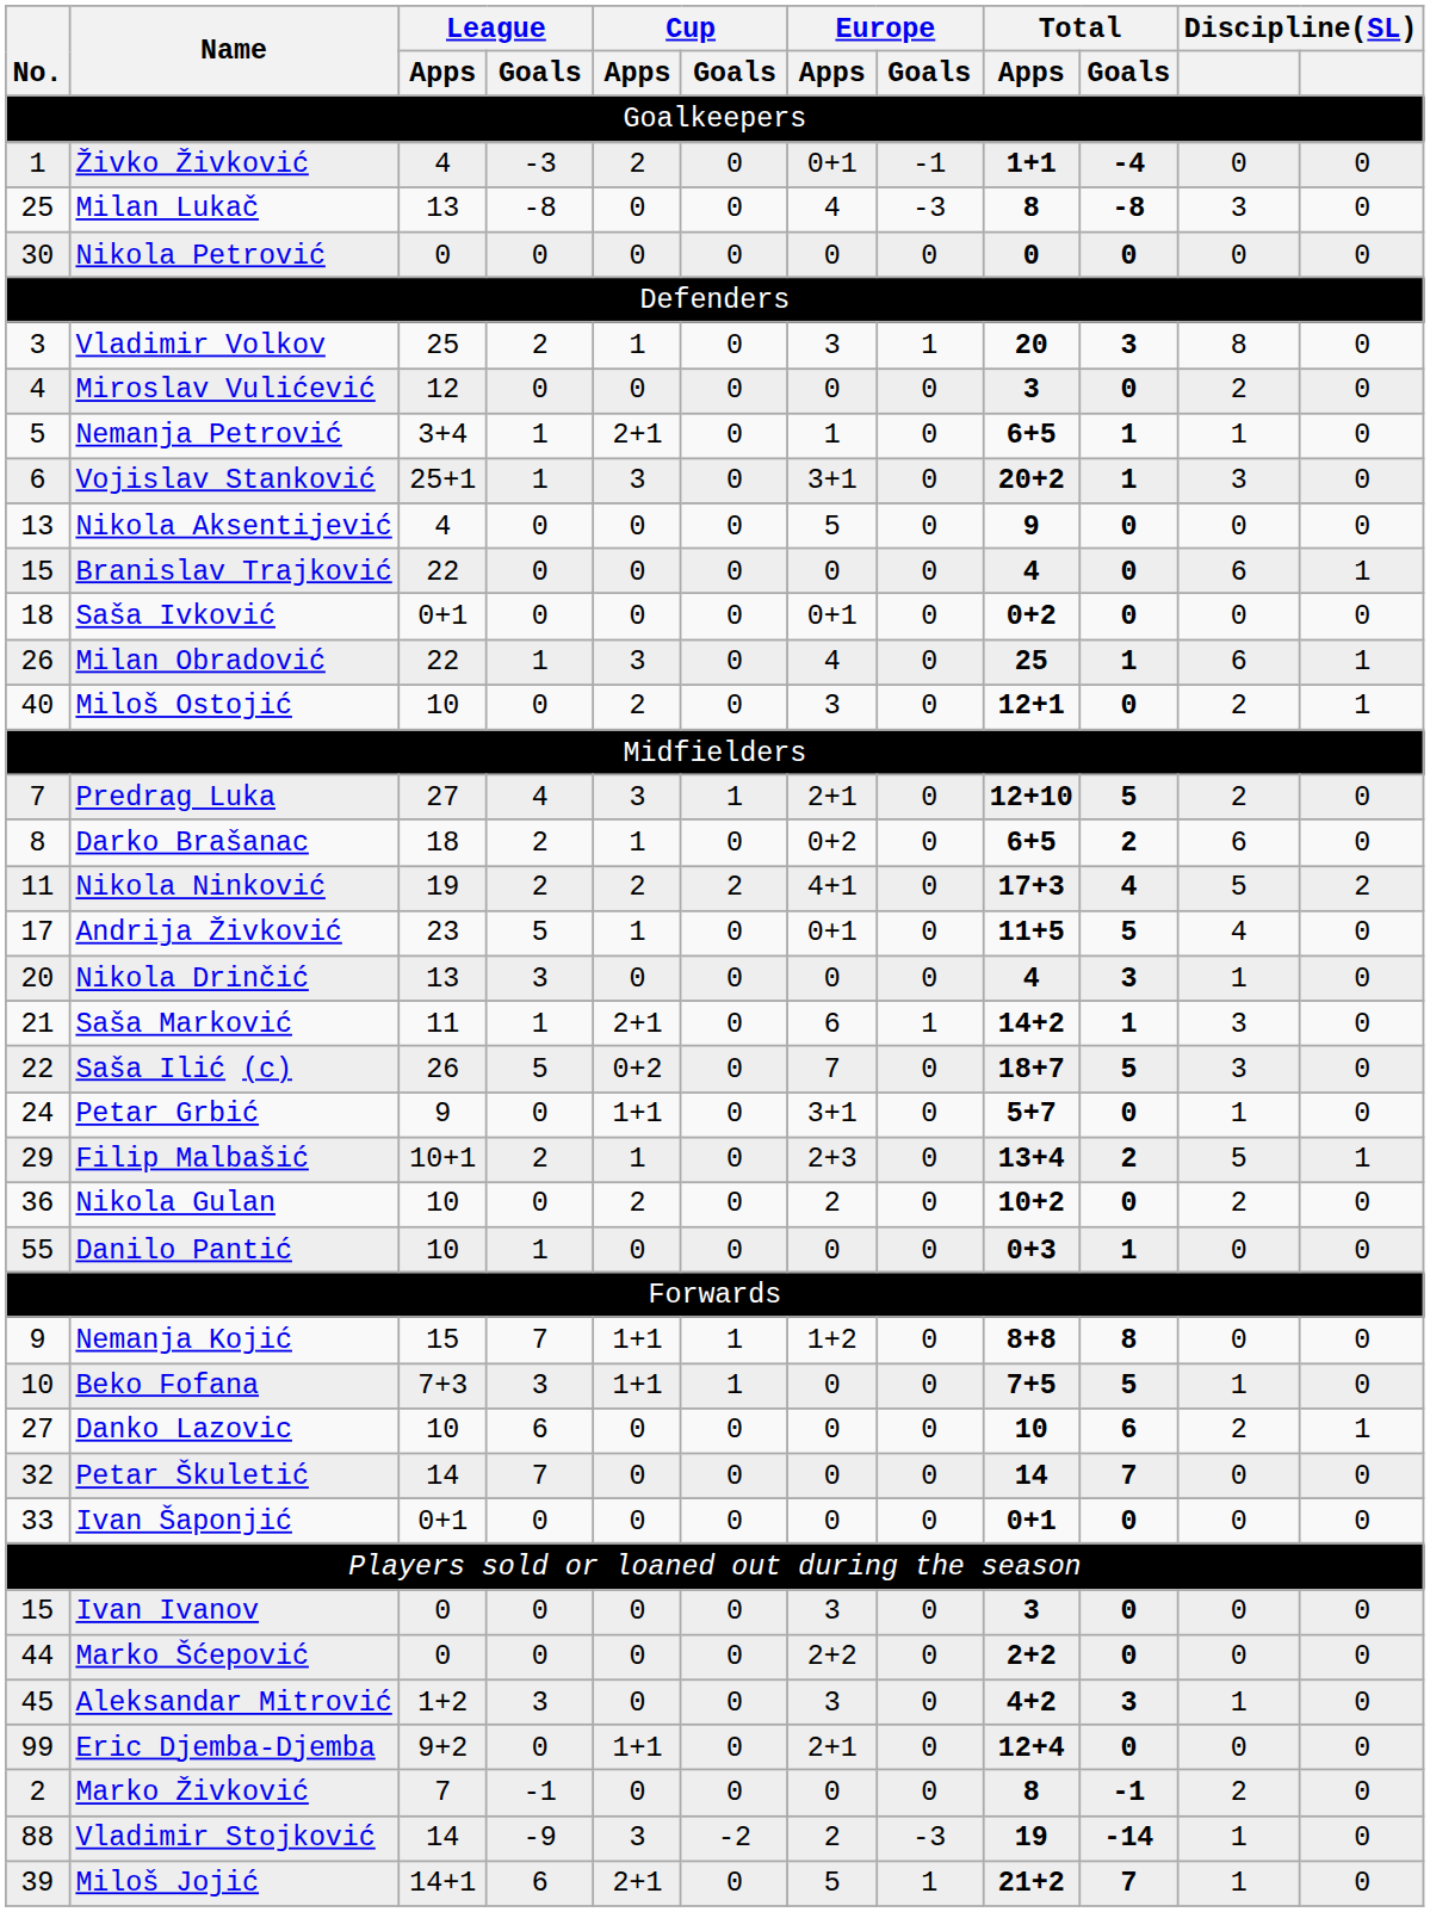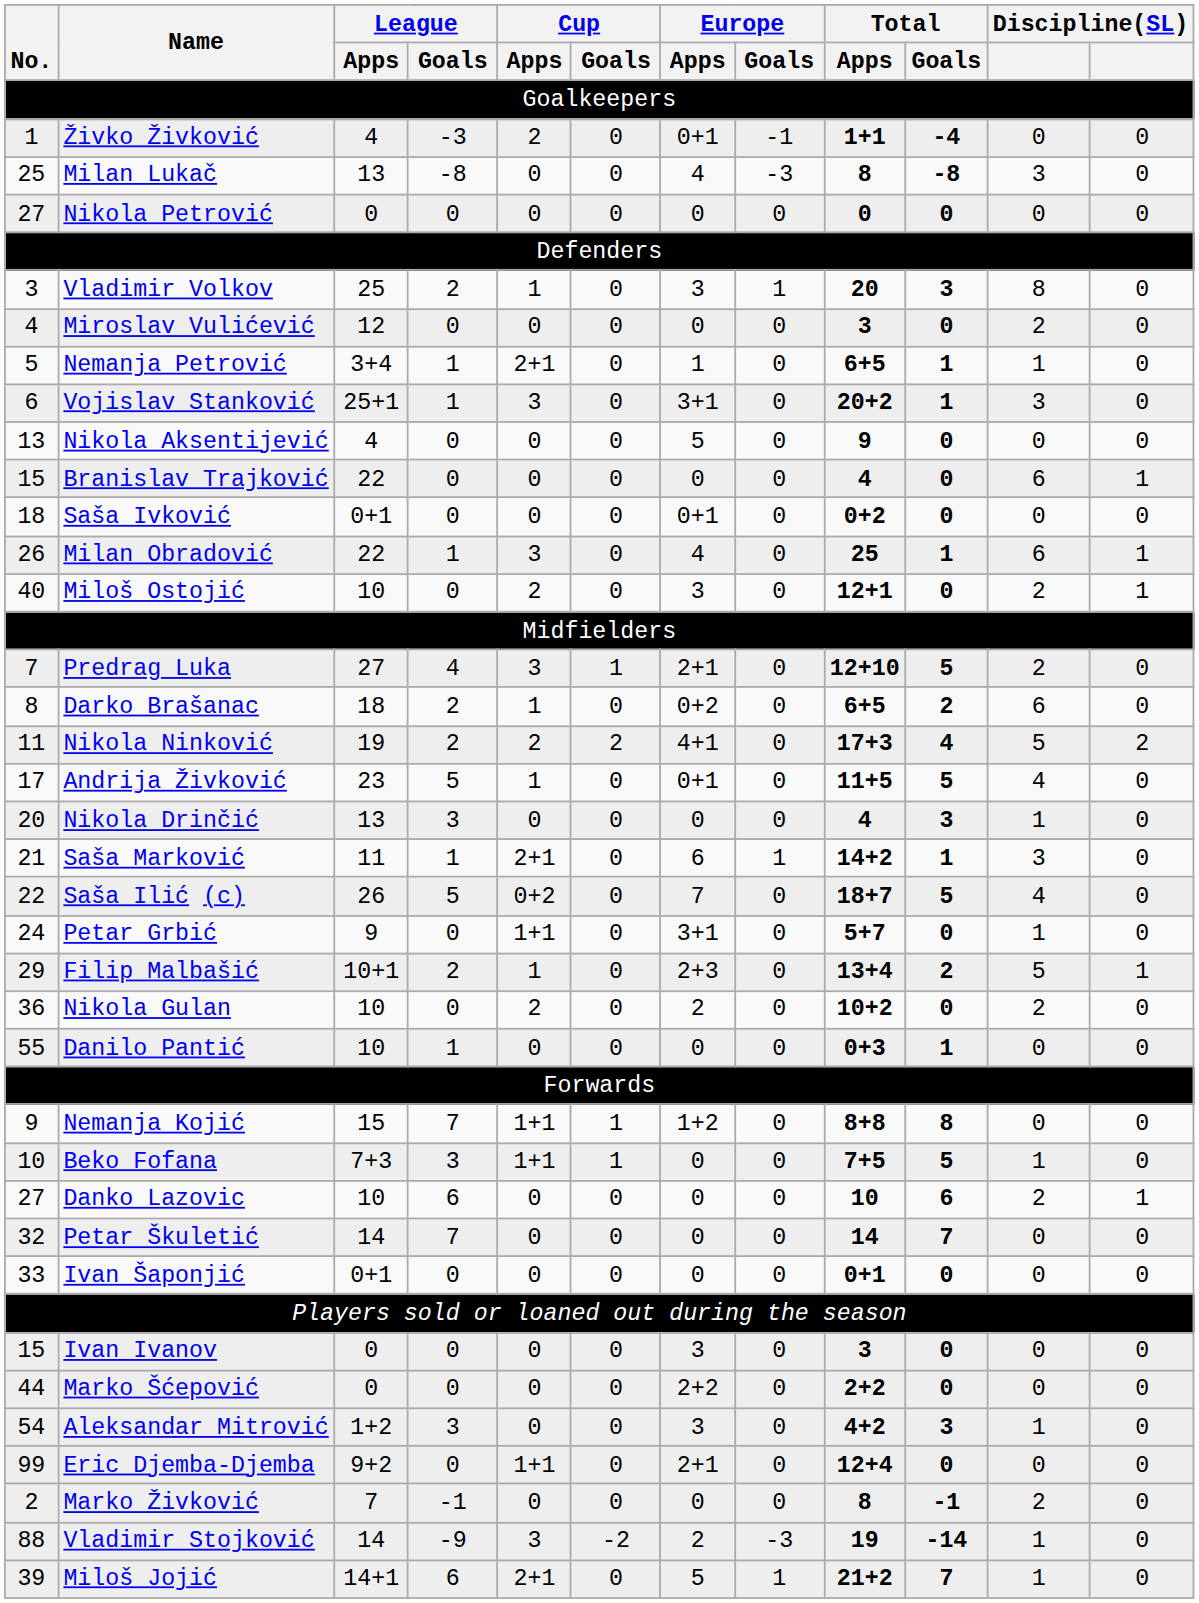 <table class="wikitable" style="text-align:center">
 <tr>
 <th rowspan=2 valign="bottom">No.</th>
 <th rowspan=2>Name</th>
 <th colspan=2 width="85"><a href='#'>League</a></th>
 <th colspan=2 width="85"><a href='#'>Cup</a></th>
 <th colspan=2 width="85"><a href='#'>Europe</a></th>
 <th colspan=2 width="85">Total</th>
 <th colspan=2 width="85">Discipline(<a href='#'>SL</a>)</th>
 </tr>
 <tr>
 <th>Apps</th>
 <th>Goals</th>
 <th>Apps</th>
 <th>Goals</th>
 <th>Apps</th>
 <th>Goals</th>
 <th>Apps</th>
 <th>Goals</th>
 <th></th>
 <th></th>
 </tr>
 <tr>
 <td style="background: black;color:white" align=center colspan=15>Goalkeepers</td>
 </tr>
 <tr bgcolor=#EEEEEE>
 <td>1</td>
 <td align=left> <a href='#'>Živko Živković</a></td>
 <td>4</td>
 <td>-3</td>
 <td>2</td>
 <td>0</td>
 <td>0+1</td>
 <td>-1</td>
 <td><strong>1+1</strong></td>
 <td><strong>-4</strong></td>
 <td>0</td>
 <td>0</td>
 </tr>
 <tr>
 <td>25</td>
 <td align=left> <a href='#'>Milan Lukač</a></td>
 <td>13</td>
 <td>-8</td>
 <td>0</td>
 <td>0</td>
 <td>4</td>
 <td>-3</td>
 <td><strong>8</strong></td>
 <td><strong>-8</strong></td>
 <td>3</td>
 <td>0</td>
 </tr>
 <tr bgcolor=#EEEEEE>
-<td>30</td>
+<td>27</td>
 <td align=left> <a href='#'>Nikola Petrović</a></td>
 <td>0</td>
 <td>0</td>
 <td>0</td>
 <td>0</td>
 <td>0</td>
 <td>0</td>
 <td><strong>0</strong></td>
 <td><strong>0</strong></td>
 <td>0</td>
 <td>0</td>
 </tr>
 <tr>
 <td align=center colspan=15 style="background: black;color:white">Defenders</td>
 </tr>
 <tr>
 <td>3</td>
 <td align=left> <a href='#'>Vladimir Volkov</a></td>
 <td>25</td>
 <td>2</td>
 <td>1</td>
 <td>0</td>
 <td>3</td>
 <td>1</td>
 <td><strong>20</strong></td>
 <td><strong>3</strong></td>
 <td>8</td>
 <td>0</td>
 </tr>
 <tr bgcolor=#EEEEEE>
 <td>4</td>
 <td align=left> <a href='#'>Miroslav Vulićević</a></td>
 <td>12</td>
 <td>0</td>
 <td>0</td>
 <td>0</td>
 <td>0</td>
 <td>0</td>
 <td><strong>3</strong></td>
 <td><strong>0</strong></td>
 <td>2</td>
 <td>0</td>
 </tr>
 <tr>
 <td>5</td>
 <td align=left> <a href='#'>Nemanja Petrović</a></td>
 <td>3+4</td>
 <td>1</td>
 <td>2+1</td>
 <td>0</td>
 <td>1</td>
 <td>0</td>
 <td><strong>6+5</strong></td>
 <td><strong>1</strong></td>
 <td>1</td>
 <td>0</td>
 </tr>
 <tr bgcolor=#EEEEEE>
 <td>6</td>
 <td align=left> <a href='#'>Vojislav Stanković</a></td>
 <td>25+1</td>
 <td>1</td>
 <td>3</td>
 <td>0</td>
 <td>3+1</td>
 <td>0</td>
 <td><strong>20+2</strong></td>
 <td><strong>1</strong></td>
 <td>3</td>
 <td>0</td>
 </tr>
 <tr>
 <td>13</td>
 <td align=left> <a href='#'>Nikola Aksentijević</a></td>
 <td>4</td>
 <td>0</td>
 <td>0</td>
 <td>0</td>
 <td>5</td>
 <td>0</td>
 <td><strong>9</strong></td>
 <td><strong>0</strong></td>
 <td>0</td>
 <td>0</td>
 </tr>
 <tr bgcolor=#EEEEEE>
 <td>15</td>
 <td align=left> <a href='#'>Branislav Trajković</a></td>
 <td>22</td>
 <td>0</td>
 <td>0</td>
 <td>0</td>
 <td>0</td>
 <td>0</td>
 <td><strong>4</strong></td>
 <td><strong>0</strong></td>
 <td>6</td>
 <td>1</td>
 </tr>
 <tr>
 <td>18</td>
 <td align=left> <a href='#'>Saša Ivković</a></td>
 <td>0+1</td>
 <td>0</td>
 <td>0</td>
 <td>0</td>
 <td>0+1</td>
 <td>0</td>
 <td><strong>0+2</strong></td>
 <td><strong>0</strong></td>
 <td>0</td>
 <td>0</td>
 </tr>
 <tr bgcolor=#EEEEEE>
 <td>26</td>
 <td align=left> <a href='#'>Milan Obradović</a></td>
 <td>22</td>
 <td>1</td>
 <td>3</td>
 <td>0</td>
 <td>4</td>
 <td>0</td>
 <td><strong>25</strong></td>
 <td><strong>1</strong></td>
 <td>6</td>
 <td>1</td>
 </tr>
 <tr>
 <td>40</td>
 <td align=left> <a href='#'>Miloš Ostojić</a></td>
 <td>10</td>
 <td>0</td>
 <td>2</td>
 <td>0</td>
 <td>3</td>
 <td>0</td>
 <td><strong>12+1</strong></td>
 <td><strong>0</strong></td>
 <td>2</td>
 <td>1</td>
 </tr>
 <tr>
 <td align=center colspan=15 style="background: black;color:white">Midfielders</td>
 </tr>
 <tr bgcolor=#EEEEEE>
 <td>7</td>
 <td align=left> <a href='#'>Predrag Luka</a></td>
 <td>27</td>
 <td>4</td>
 <td>3</td>
 <td>1</td>
 <td>2+1</td>
 <td>0</td>
 <td><strong>12+10</strong></td>
 <td><strong>5</strong></td>
 <td>2</td>
 <td>0</td>
 </tr>
 <tr>
 <td>8</td>
 <td align=left> <a href='#'>Darko Brašanac</a></td>
 <td>18</td>
 <td>2</td>
 <td>1</td>
 <td>0</td>
 <td>0+2</td>
 <td>0</td>
 <td><strong>6+5</strong></td>
 <td><strong>2</strong></td>
 <td>6</td>
 <td>0</td>
 </tr>
 <tr bgcolor=#EEEEEE>
 <td>11</td>
 <td align=left> <a href='#'>Nikola Ninković</a></td>
 <td>19</td>
 <td>2</td>
 <td>2</td>
 <td>2</td>
 <td>4+1</td>
 <td>0</td>
 <td><strong>17+3</strong></td>
 <td><strong>4</strong></td>
 <td>5</td>
 <td>2</td>
 </tr>
 <tr>
 <td>17</td>
 <td align=left> <a href='#'>Andrija Živković</a></td>
 <td>23</td>
 <td>5</td>
 <td>1</td>
 <td>0</td>
 <td>0+1</td>
 <td>0</td>
 <td><strong>11+5</strong></td>
 <td><strong>5</strong></td>
 <td>4</td>
 <td>0</td>
 </tr>
 <tr bgcolor=#EEEEEE>
 <td>20</td>
 <td align=left> <a href='#'>Nikola Drinčić</a></td>
 <td>13</td>
 <td>3</td>
 <td>0</td>
 <td>0</td>
 <td>0</td>
 <td>0</td>
 <td><strong>4</strong></td>
 <td><strong>3</strong></td>
 <td>1</td>
 <td>0</td>
 </tr>
 <tr>
 <td>21</td>
 <td align=left> <a href='#'>Saša Marković</a></td>
 <td>11</td>
 <td>1</td>
 <td>2+1</td>
 <td>0</td>
 <td>6</td>
 <td>1</td>
 <td><strong>14+2</strong></td>
 <td><strong>1</strong></td>
 <td>3</td>
 <td>0</td>
 </tr>
 <tr bgcolor=#EEEEEE>
 <td>22</td>
 <td align=left> <a href='#'>Saša Ilić</a> <a href='#'>(c)</a></td>
 <td>26</td>
 <td>5</td>
 <td>0+2</td>
 <td>0</td>
 <td>7</td>
 <td>0</td>
 <td><strong>18+7</strong></td>
 <td><strong>5</strong></td>
-<td>3</td>
+<td>4</td>
 <td>0</td>
 </tr>
 <tr>
 <td>24</td>
 <td align=left> <a href='#'>Petar Grbić</a></td>
 <td>9</td>
 <td>0</td>
 <td>1+1</td>
 <td>0</td>
 <td>3+1</td>
 <td>0</td>
 <td><strong>5+7</strong></td>
 <td><strong>0</strong></td>
 <td>1</td>
 <td>0</td>
 </tr>
 <tr bgcolor=#EEEEEE>
 <td>29</td>
 <td align=left> <a href='#'>Filip Malbašić</a></td>
 <td>10+1</td>
 <td>2</td>
 <td>1</td>
 <td>0</td>
 <td>2+3</td>
 <td>0</td>
 <td><strong>13+4</strong></td>
 <td><strong>2</strong></td>
 <td>5</td>
 <td>1</td>
 </tr>
 <tr>
 <td>36</td>
 <td align=left> <a href='#'>Nikola Gulan</a></td>
 <td>10</td>
 <td>0</td>
 <td>2</td>
 <td>0</td>
 <td>2</td>
 <td>0</td>
 <td><strong>10+2</strong></td>
 <td><strong>0</strong></td>
 <td>2</td>
 <td>0</td>
 </tr>
 <tr bgcolor=#EEEEEE>
 <td>55</td>
 <td align=left> <a href='#'>Danilo Pantić</a></td>
 <td>10</td>
 <td>1</td>
 <td>0</td>
 <td>0</td>
 <td>0</td>
 <td>0</td>
 <td><strong>0+3</strong></td>
 <td><strong>1</strong></td>
 <td>0</td>
 <td>0</td>
 </tr>
 <tr>
 <td align=center colspan=15 style="background: black;color:white">Forwards</td>
 </tr>
 <tr>
 <td>9</td>
 <td align=left> <a href='#'>Nemanja Kojić</a></td>
 <td>15</td>
 <td>7</td>
 <td>1+1</td>
 <td>1</td>
 <td>1+2</td>
 <td>0</td>
 <td><strong>8+8</strong></td>
 <td><strong>8</strong></td>
 <td>0</td>
 <td>0</td>
 </tr>
 <tr bgcolor=#EEEEEE>
 <td>10</td>
 <td align=left>  <a href='#'>Beko Fofana</a></td>
 <td>7+3</td>
 <td>3</td>
 <td>1+1</td>
 <td>1</td>
 <td>0</td>
 <td>0</td>
 <td><strong>7+5</strong></td>
 <td><strong>5</strong></td>
 <td>1</td>
 <td>0</td>
 </tr>
 <tr>
 <td>27</td>
 <td align=left> <a href='#'>Danko Lazovic</a></td>
 <td>10</td>
 <td>6</td>
 <td>0</td>
 <td>0</td>
 <td>0</td>
 <td>0</td>
 <td><strong>10</strong></td>
 <td><strong>6</strong></td>
 <td>2</td>
 <td>1</td>
 </tr>
 <tr bgcolor=#EEEEEE>
 <td>32</td>
 <td align=left> <a href='#'>Petar Škuletić</a></td>
 <td>14</td>
 <td>7</td>
 <td>0</td>
 <td>0</td>
 <td>0</td>
 <td>0</td>
 <td><strong>14</strong></td>
 <td><strong>7</strong></td>
 <td>0</td>
 <td>0</td>
 </tr>
 <tr>
 <td>33</td>
 <td align=left> <a href='#'>Ivan Šaponjić</a></td>
 <td>0+1</td>
 <td>0</td>
 <td>0</td>
 <td>0</td>
 <td>0</td>
 <td>0</td>
 <td><strong>0+1</strong></td>
 <td><strong>0</strong></td>
 <td>0</td>
 <td>0</td>
 </tr>
 <tr>
 <td colspan=15 valign=center style="background: black;color:white"><em>Players sold or loaned out during the season</em></td>
 </tr>
 <tr bgcolor=#EEEEEE>
 <td>15</td>
 <td align=left> <a href='#'>Ivan Ivanov</a></td>
 <td>0</td>
 <td>0</td>
 <td>0</td>
 <td>0</td>
 <td>3</td>
 <td>0</td>
 <td><strong>3</strong></td>
 <td><strong>0</strong></td>
 <td>0</td>
 <td>0</td>
 </tr>
 <tr bgcolor=#EEEEEE>
 <td>44</td>
 <td align=left> <a href='#'>Marko Šćepović</a></td>
 <td>0</td>
 <td>0</td>
 <td>0</td>
 <td>0</td>
 <td>2+2</td>
 <td>0</td>
 <td><strong>2+2</strong></td>
 <td><strong>0</strong></td>
 <td>0</td>
 <td>0</td>
 </tr>
 <tr bgcolor=#EEEEEE>
-<td>45</td>
+<td>54</td>
 <td align=left>  <a href='#'>Aleksandar Mitrović</a></td>
 <td>1+2</td>
 <td>3</td>
 <td>0</td>
 <td>0</td>
 <td>3</td>
 <td>0</td>
 <td><strong>4+2</strong></td>
 <td><strong>3</strong></td>
 <td>1</td>
 <td>0</td>
 </tr>
 <tr bgcolor=#EEEEEE>
 <td>99</td>
 <td align=left> <a href='#'>Eric Djemba-Djemba</a></td>
 <td>9+2</td>
 <td>0</td>
 <td>1+1</td>
 <td>0</td>
 <td>2+1</td>
 <td>0</td>
 <td><strong>12+4</strong></td>
 <td><strong>0</strong></td>
 <td>0</td>
 <td>0</td>
 </tr>
 <tr bgcolor=#EEEEEE>
 <td>2</td>
 <td align=left> <a href='#'>Marko Živković</a></td>
 <td>7</td>
 <td>-1</td>
 <td>0</td>
 <td>0</td>
 <td>0</td>
 <td>0</td>
 <td><strong>8</strong></td>
 <td><strong>-1</strong></td>
 <td>2</td>
 <td>0</td>
 </tr>
 <tr bgcolor=#EEEEEE>
 <td>88</td>
 <td align=left> <a href='#'>Vladimir Stojković</a></td>
 <td>14</td>
 <td>-9</td>
 <td>3</td>
 <td>-2</td>
 <td>2</td>
 <td>-3</td>
 <td><strong>19</strong></td>
 <td><strong>-14</strong></td>
 <td>1</td>
 <td>0</td>
 </tr>
 <tr bgcolor=#EEEEEE>
 <td>39</td>
 <td align=left> <a href='#'>Miloš Jojić</a></td>
 <td>14+1</td>
 <td>6</td>
 <td>2+1</td>
 <td>0</td>
 <td>5</td>
 <td>1</td>
 <td><strong>21+2</strong></td>
 <td><strong>7</strong></td>
 <td>1</td>
 <td>0</td>
 </tr>
 </table>
